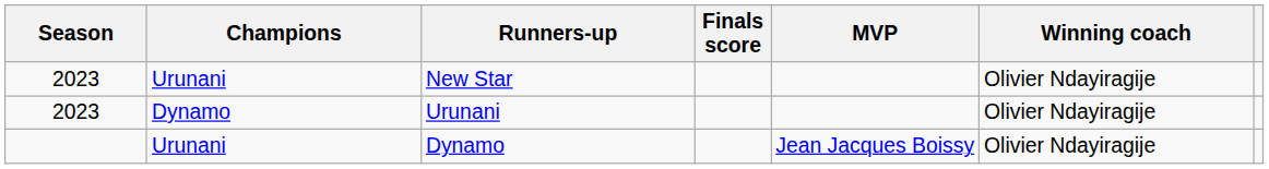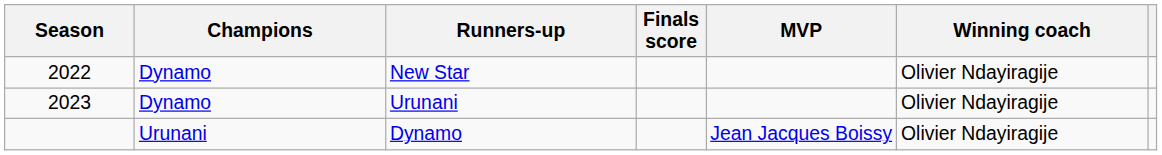 <table class="wikitable">
 <tr>
 <th width=100>Season</th>
 <th width=200>Champions</th>
 <th width=200>Runners-up</th>
 <th width=50>Finals score</th>
 <th>MVP</th>
 <th width="200">Winning coach</th>
 <th></th>
 </tr>
 <tr>
-<td align="center">2023</td>
-<td><a href='#'>Urunani</a></td>
+<td align="center">2022</td>
+<td><a href='#'>Dynamo</a></td>
 <td><a href='#'>New Star</a></td>
 <td></td>
 <td></td>
 <td>Olivier Ndayiragije</td>
 <td></td>
 </tr>
 <tr>
 <td align="center">2023</td>
 <td><a href='#'>Dynamo</a></td>
 <td><a href='#'>Urunani</a></td>
 <td></td>
 <td></td>
 <td>Olivier Ndayiragije</td>
 <td></td>
 </tr>
 <tr>
 <td></td>
 <td><a href='#'>Urunani</a></td>
 <td><a href='#'>Dynamo</a></td>
 <td></td>
 <td><a href='#'>Jean Jacques Boissy</a></td>
 <td>Olivier Ndayiragije</td>
 <td></td>
 </tr>
 </table>
